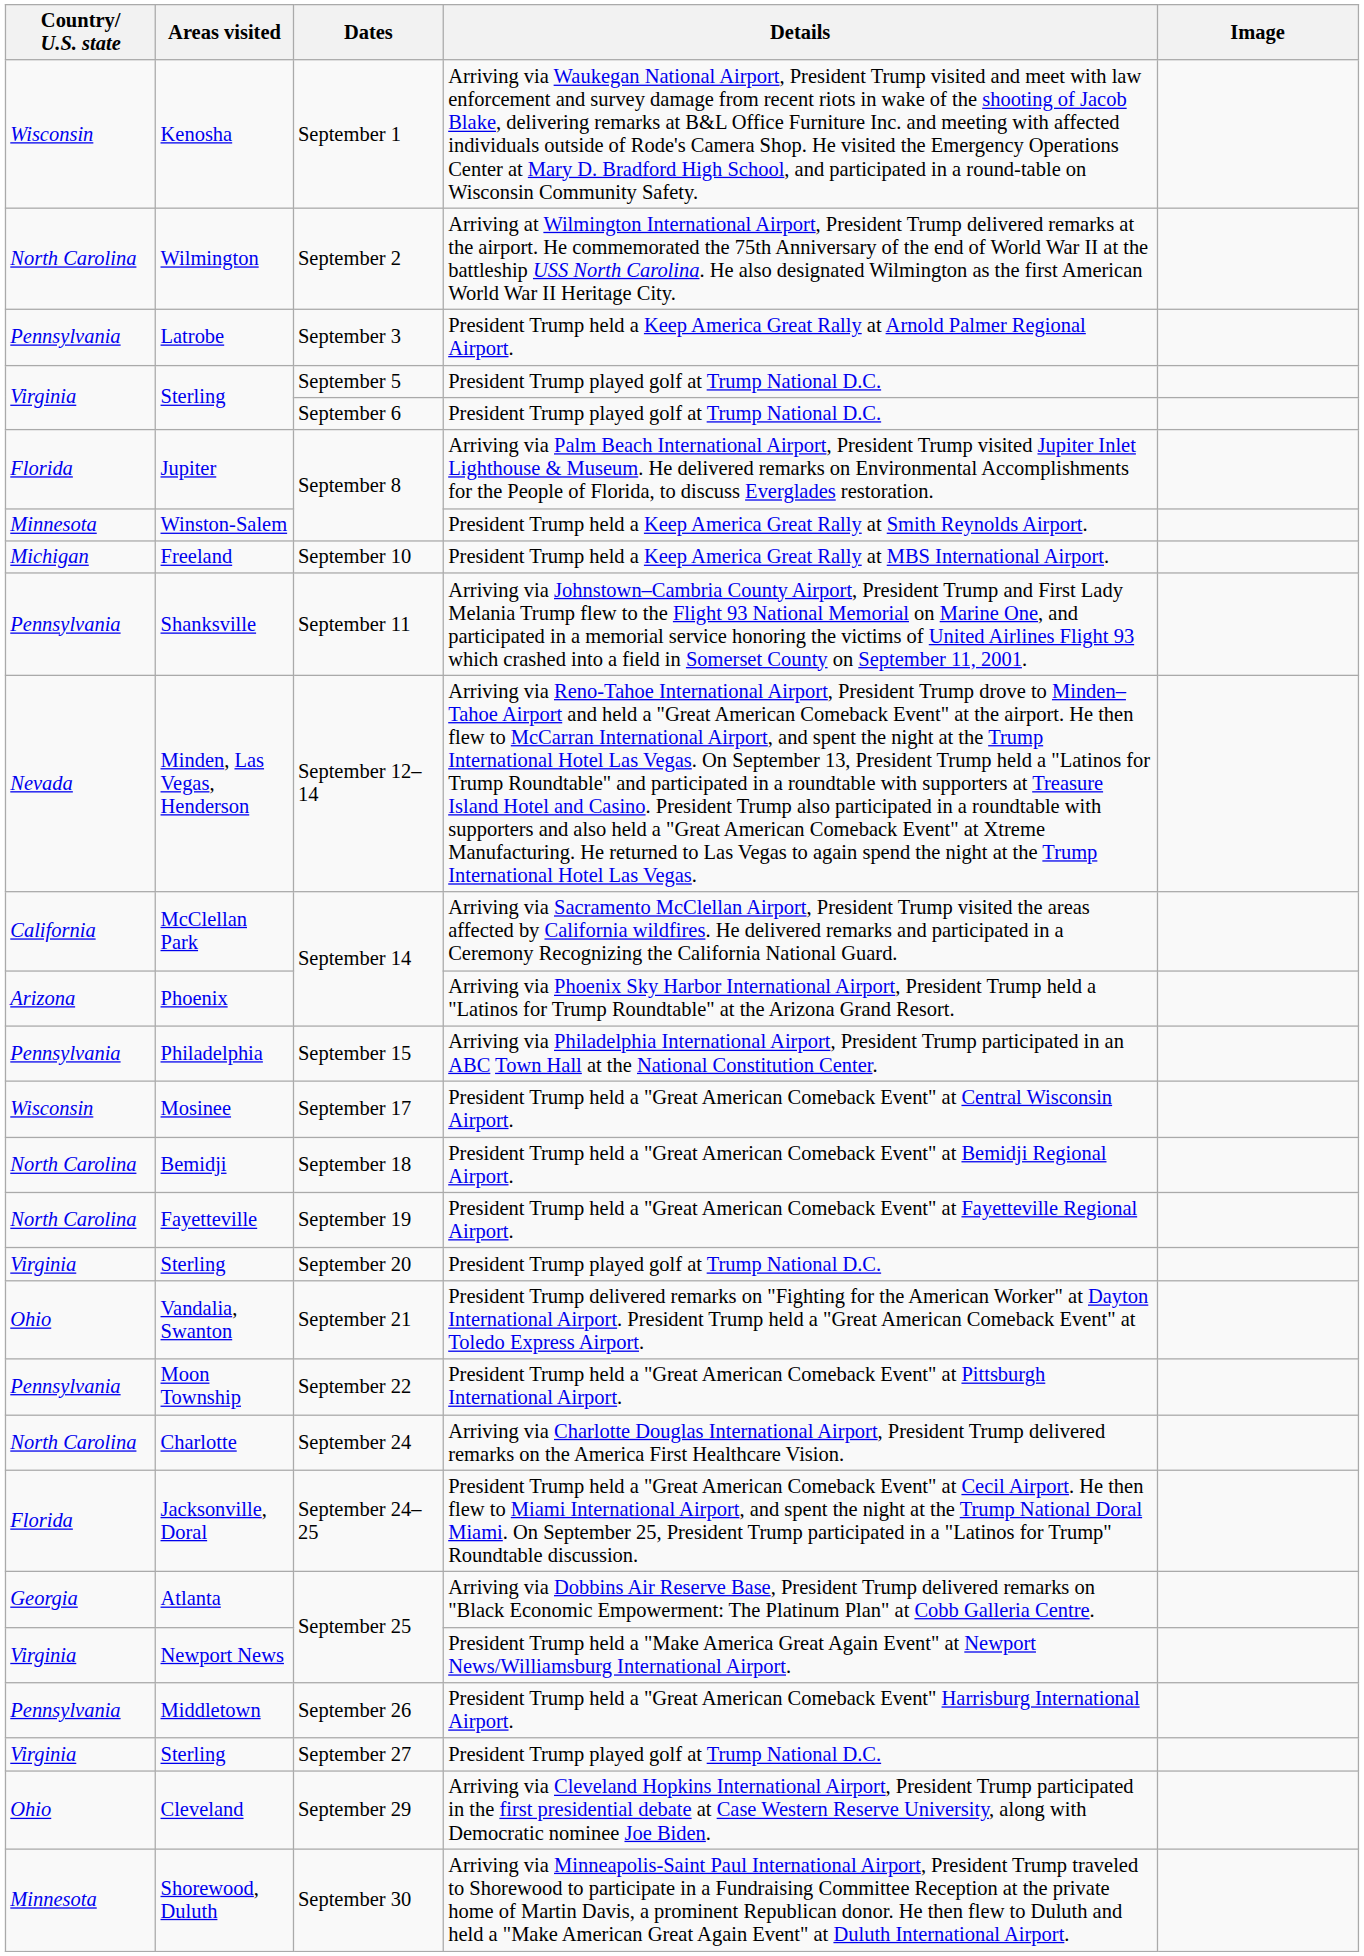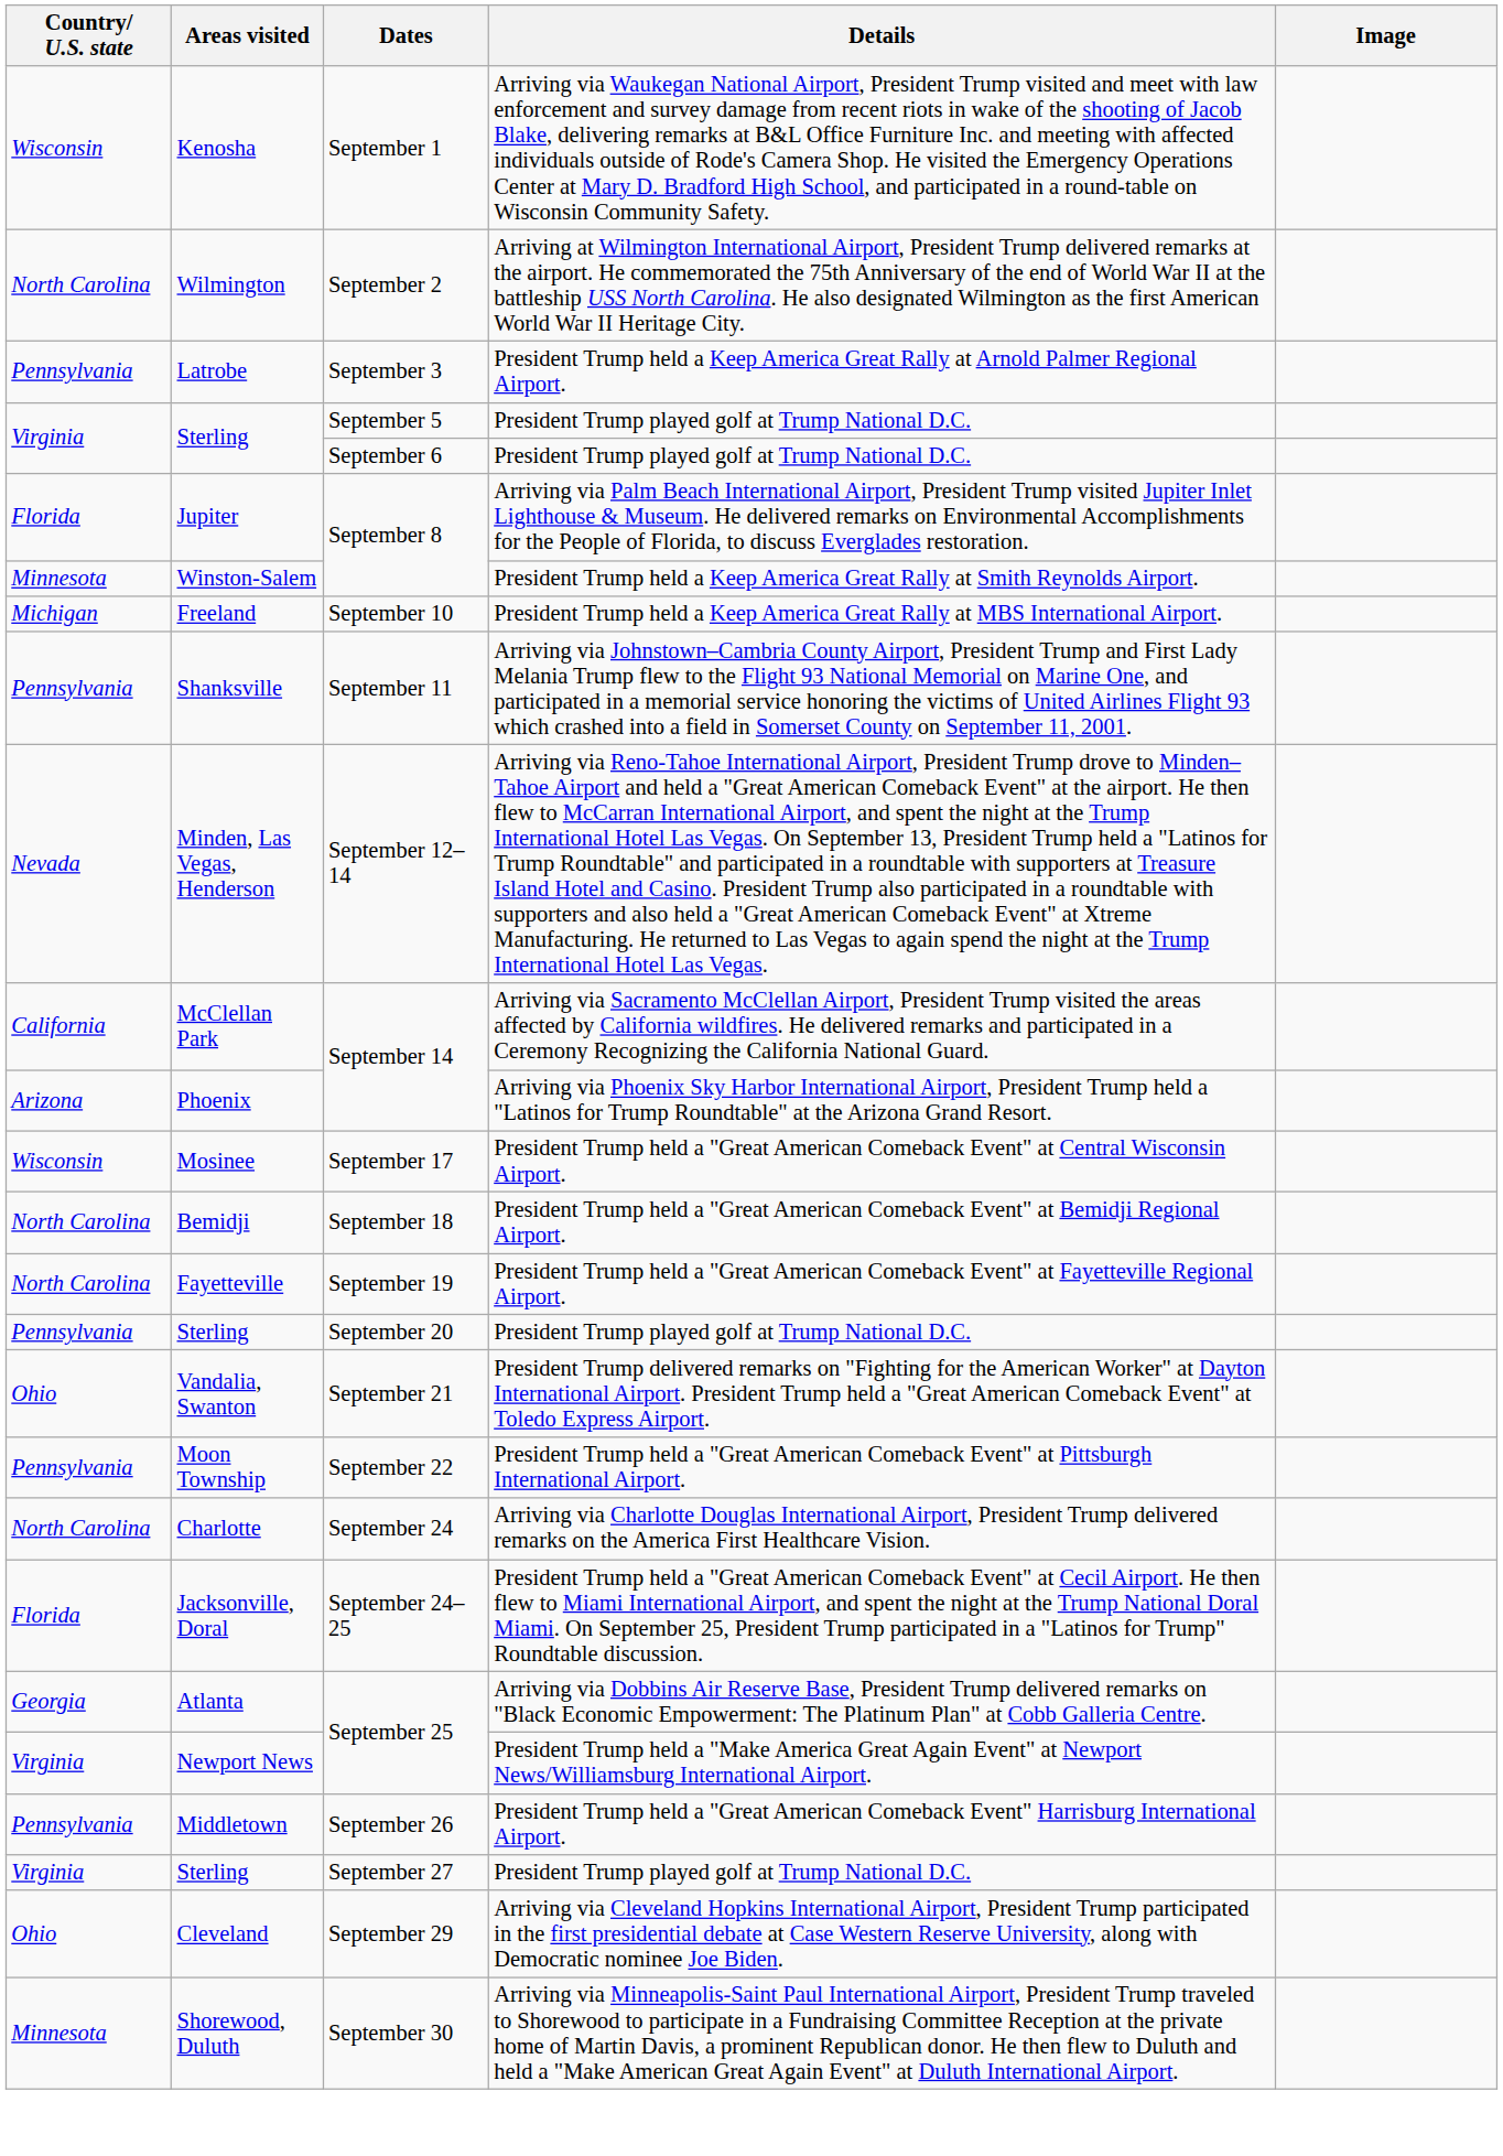 <table class="wikitable" style="margin: 1em auto 1em auto">
 <tr>
 <th width="110">Country/<br><em>U.S. state</em></th>
 <th width="100">Areas visited</th>
 <th width="110">Dates</th>
 <th width="550">Details</th>
 <th width="150">Image</th>
 </tr>
 <tr>
 <td> <em><a href='#'>Wisconsin</a></em></td>
 <td><a href='#'>Kenosha</a></td>
 <td>September 1</td>
 <td>Arriving via <a href='#'>Waukegan National Airport</a>, President Trump visited and meet with law enforcement and survey damage from recent riots in wake of the <a href='#'>shooting of Jacob Blake</a>, delivering remarks at B&L Office Furniture Inc. and meeting with affected individuals outside of Rode's Camera Shop. He visited the Emergency Operations Center at <a href='#'>Mary D. Bradford High School</a>, and participated in a round-table on Wisconsin Community Safety.</td>
 <td></td>
 </tr>
 <tr>
 <td> <em><a href='#'>North Carolina</a></em></td>
 <td><a href='#'>Wilmington</a></td>
 <td>September 2</td>
 <td>Arriving at <a href='#'>Wilmington International Airport</a>, President Trump delivered remarks at the airport. He commemorated the 75th Anniversary of the end of World War II at the battleship <a href='#'><em>USS North Carolina</em></a>. He also designated Wilmington as the first American World War II Heritage City.</td>
 <td></td>
 </tr>
 <tr>
 <td> <em><a href='#'>Pennsylvania</a></em></td>
 <td><a href='#'>Latrobe</a></td>
 <td>September 3</td>
 <td>President Trump held a <a href='#'>Keep America Great Rally</a> at <a href='#'>Arnold Palmer Regional Airport</a>.</td>
 <td></td>
 </tr>
 <tr>
 <td rowspan=2> <em><a href='#'>Virginia</a></em></td>
 <td rowspan=2><a href='#'>Sterling</a></td>
 <td>September 5</td>
 <td>President Trump played golf at <a href='#'>Trump National D.C.</a></td>
 <td></td>
 </tr>
 <tr>
 <td>September 6</td>
 <td>President Trump played golf at <a href='#'>Trump National D.C.</a></td>
 <td></td>
 </tr>
 <tr>
 <td> <em><a href='#'>Florida</a></em></td>
 <td><a href='#'>Jupiter</a></td>
 <td rowspan=2>September 8</td>
 <td>Arriving via <a href='#'>Palm Beach International Airport</a>, President Trump visited <a href='#'>Jupiter Inlet Lighthouse & Museum</a>. He delivered remarks on Environmental Accomplishments for the People of Florida, to discuss <a href='#'>Everglades</a> restoration.</td>
 <td></td>
 </tr>
 <tr>
 <td> <em><a href='#'>Minnesota</a></em></td>
 <td><a href='#'>Winston-Salem</a></td>
 <td>President Trump held a <a href='#'>Keep America Great Rally</a> at <a href='#'>Smith Reynolds Airport</a>.</td>
 <td></td>
 </tr>
 <tr>
 <td> <em><a href='#'>Michigan</a></em></td>
 <td><a href='#'>Freeland</a></td>
 <td>September 10</td>
 <td>President Trump held a <a href='#'>Keep America Great Rally</a> at <a href='#'>MBS International Airport</a>.</td>
 <td></td>
 </tr>
 <tr>
 <td> <em><a href='#'>Pennsylvania</a></em></td>
 <td><a href='#'>Shanksville</a></td>
 <td>September 11</td>
 <td>Arriving via <a href='#'>Johnstown–Cambria County Airport</a>, President Trump and First Lady Melania Trump flew to the <a href='#'>Flight 93 National Memorial</a> on <a href='#'>Marine One</a>, and participated in a memorial service honoring the victims of <a href='#'>United Airlines Flight 93</a> which crashed into a field in <a href='#'>Somerset County</a> on <a href='#'>September 11, 2001</a>.</td>
 <td></td>
 </tr>
 <tr>
 <td> <em><a href='#'>Nevada</a></em></td>
 <td><a href='#'>Minden</a>, <a href='#'>Las Vegas</a>, <a href='#'>Henderson</a></td>
 <td>September 12–14</td>
 <td>Arriving via <a href='#'>Reno-Tahoe International Airport</a>, President Trump drove to <a href='#'>Minden–Tahoe Airport</a> and held a "Great American Comeback Event" at the airport. He then flew to <a href='#'>McCarran International Airport</a>, and spent the night at the <a href='#'>Trump International Hotel Las Vegas</a>. On September 13, President Trump held a "Latinos for Trump Roundtable" and participated in a roundtable with supporters at <a href='#'>Treasure Island Hotel and Casino</a>. President Trump also participated in a roundtable with supporters and also held a "Great American Comeback Event" at Xtreme Manufacturing. He returned to Las Vegas to again spend the night at the <a href='#'>Trump International Hotel Las Vegas</a>.</td>
 <td></td>
 </tr>
 <tr>
 <td> <em><a href='#'>California</a></em></td>
 <td><a href='#'>McClellan Park</a></td>
 <td rowspan=2>September 14</td>
 <td>Arriving via <a href='#'>Sacramento McClellan Airport</a>, President Trump visited the areas affected by <a href='#'>California wildfires</a>. He delivered remarks and participated in a Ceremony Recognizing the California National Guard.</td>
 <td></td>
 </tr>
 <tr>
 <td> <em><a href='#'>Arizona</a></em></td>
 <td><a href='#'>Phoenix</a></td>
 <td>Arriving via <a href='#'>Phoenix Sky Harbor International Airport</a>, President Trump held a "Latinos for Trump Roundtable" at the Arizona Grand Resort.</td>
 <td></td>
 </tr>
 <tr>
-<td> <em><a href='#'>Pennsylvania</a></em></td>
-<td><a href='#'>Philadelphia</a></td>
-<td>September 15</td>
-<td>Arriving via <a href='#'>Philadelphia International Airport</a>, President Trump participated in an <a href='#'>ABC</a> <a href='#'>Town Hall</a> at the <a href='#'>National Constitution Center</a>.</td>
-<td></td>
-</tr>
-<tr>
 <td> <em><a href='#'>Wisconsin</a></em></td>
 <td><a href='#'>Mosinee</a></td>
 <td>September 17</td>
 <td>President Trump held a "Great American Comeback Event" at <a href='#'>Central Wisconsin Airport</a>.</td>
 <td></td>
 </tr>
 <tr>
 <td> <em><a href='#'>North Carolina</a></em></td>
 <td><a href='#'>Bemidji</a></td>
 <td>September 18</td>
 <td>President Trump held a "Great American Comeback Event" at <a href='#'>Bemidji Regional Airport</a>.</td>
 <td></td>
 </tr>
 <tr>
 <td> <em><a href='#'>North Carolina</a></em></td>
 <td><a href='#'>Fayetteville</a></td>
 <td>September 19</td>
 <td>President Trump held a "Great American Comeback Event" at <a href='#'>Fayetteville Regional Airport</a>.</td>
 <td></td>
 </tr>
 <tr>
-<td> <em><a href='#'>Virginia</a></em></td>
+<td> <em><a href='#'>Pennsylvania</a></em></td>
 <td><a href='#'>Sterling</a></td>
 <td>September 20</td>
 <td>President Trump played golf at <a href='#'>Trump National D.C.</a></td>
 <td></td>
 </tr>
 <tr>
 <td> <em><a href='#'>Ohio</a></em></td>
 <td><a href='#'>Vandalia</a>, <a href='#'>Swanton</a></td>
 <td>September 21</td>
 <td>President Trump delivered remarks on "Fighting for the American Worker" at <a href='#'>Dayton International Airport</a>. President Trump held a "Great American Comeback Event" at <a href='#'>Toledo Express Airport</a>.</td>
 <td></td>
 </tr>
 <tr>
 <td> <em><a href='#'>Pennsylvania</a></em></td>
 <td><a href='#'>Moon Township</a></td>
 <td>September 22</td>
 <td>President Trump held a "Great American Comeback Event" at <a href='#'>Pittsburgh International Airport</a>.</td>
 <td></td>
 </tr>
 <tr>
 <td> <em><a href='#'>North Carolina</a></em></td>
 <td><a href='#'>Charlotte</a></td>
 <td>September 24</td>
 <td>Arriving via <a href='#'>Charlotte Douglas International Airport</a>, President Trump delivered remarks on the America First Healthcare Vision.</td>
 <td></td>
 </tr>
 <tr>
 <td> <em><a href='#'>Florida</a></em></td>
 <td><a href='#'>Jacksonville</a>, <a href='#'>Doral</a></td>
 <td>September 24–25</td>
 <td>President Trump held a "Great American Comeback Event" at <a href='#'>Cecil Airport</a>. He then flew to <a href='#'>Miami International Airport</a>, and spent the night at the <a href='#'>Trump National Doral Miami</a>. On September 25, President Trump participated in a "Latinos for Trump" Roundtable discussion.</td>
 <td></td>
 </tr>
 <tr>
 <td> <em><a href='#'>Georgia</a></em></td>
 <td><a href='#'>Atlanta</a></td>
 <td rowspan=2>September 25</td>
 <td>Arriving via <a href='#'>Dobbins Air Reserve Base</a>, President Trump delivered remarks on "Black Economic Empowerment: The Platinum Plan" at <a href='#'>Cobb Galleria Centre</a>.</td>
 <td></td>
 </tr>
 <tr>
 <td> <em><a href='#'>Virginia</a></em></td>
 <td><a href='#'>Newport News</a></td>
 <td>President Trump held a "Make America Great Again Event" at <a href='#'>Newport News/Williamsburg International Airport</a>.</td>
 <td></td>
 </tr>
 <tr>
 <td> <em><a href='#'>Pennsylvania</a></em></td>
 <td><a href='#'>Middletown</a></td>
 <td>September 26</td>
 <td>President Trump held a "Great American Comeback Event" <a href='#'>Harrisburg International Airport</a>.</td>
 <td></td>
 </tr>
 <tr>
 <td> <em><a href='#'>Virginia</a></em></td>
 <td><a href='#'>Sterling</a></td>
 <td>September 27</td>
 <td>President Trump played golf at <a href='#'>Trump National D.C.</a></td>
 <td></td>
 </tr>
 <tr>
 <td> <em><a href='#'>Ohio</a></em></td>
 <td><a href='#'>Cleveland</a></td>
 <td>September 29</td>
 <td>Arriving via <a href='#'>Cleveland Hopkins International Airport</a>, President Trump participated in the <a href='#'>first presidential debate</a> at <a href='#'>Case Western Reserve University</a>, along with Democratic nominee <a href='#'>Joe Biden</a>.</td>
 <td></td>
 </tr>
 <tr>
 <td> <em><a href='#'>Minnesota</a></em></td>
 <td><a href='#'>Shorewood</a>, <a href='#'>Duluth</a></td>
 <td>September 30</td>
 <td>Arriving via <a href='#'>Minneapolis-Saint Paul International Airport</a>, President Trump traveled to Shorewood to participate in a Fundraising Committee Reception at the private home of Martin Davis, a prominent Republican donor. He then flew to Duluth and held a "Make American Great Again Event" at <a href='#'>Duluth International Airport</a>.</td>
 <td></td>
 </tr>
 </table>
